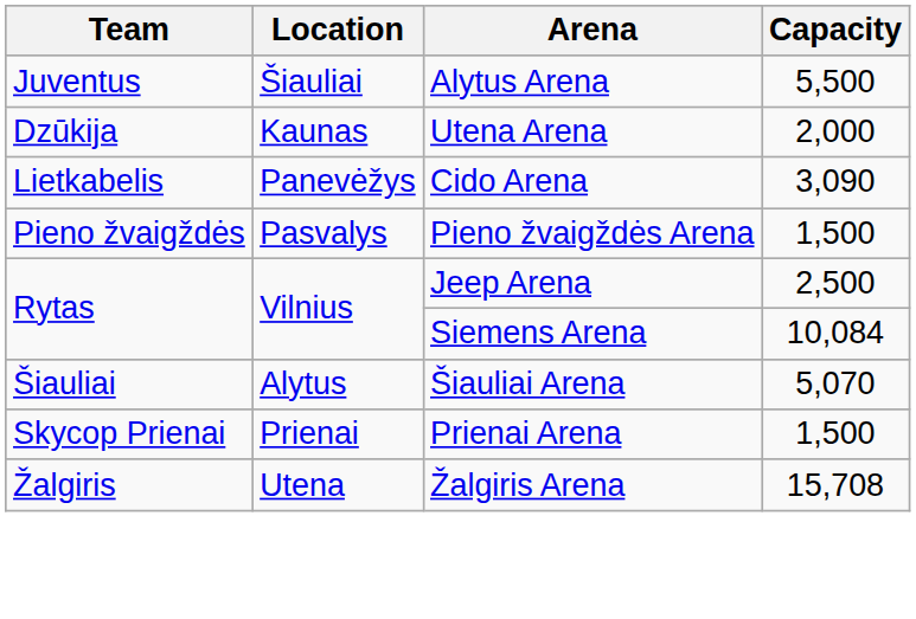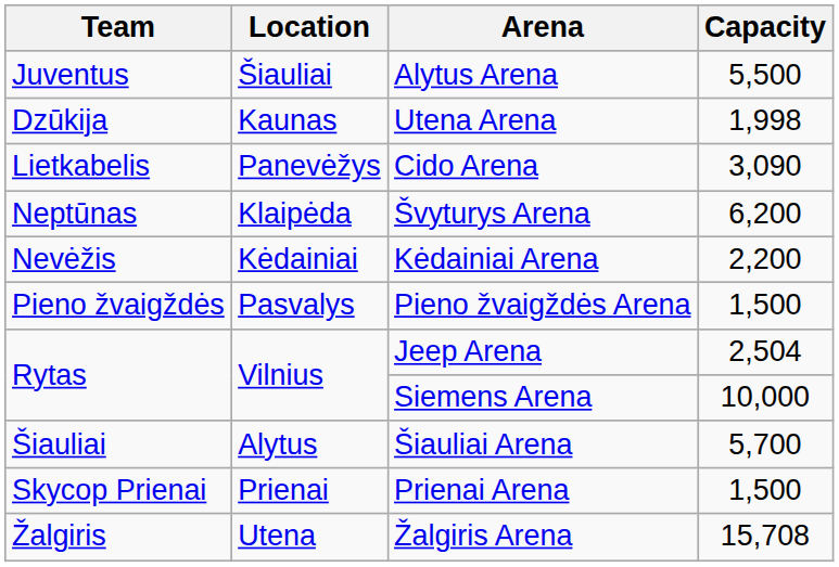 <table class="wikitable sortable" style="text-align:left;">
 <tr>
 <th>Team</th>
 <th>Location</th>
 <th>Arena</th>
 <th>Capacity</th>
 </tr>
 <tr>
 <td><a href='#'>Juventus</a></td>
 <td><a href='#'>Šiauliai</a></td>
 <td><a href='#'>Alytus Arena</a></td>
 <td style="text-align:center;">5,500</td>
 </tr>
 <tr>
 <td><a href='#'>Dzūkija</a></td>
 <td><a href='#'>Kaunas</a></td>
 <td><a href='#'>Utena Arena</a></td>
-<td style="text-align:center;">2,000</td>
+<td style="text-align:center;">1,998</td>
 </tr>
 <tr>
 <td><a href='#'>Lietkabelis</a></td>
 <td><a href='#'>Panevėžys</a></td>
 <td><a href='#'>Cido Arena</a></td>
 <td style="text-align:center;">3,090</td>
+</tr>
+<tr>
+<td><a href='#'>Neptūnas</a></td>
+<td><a href='#'>Klaipėda</a></td>
+<td><a href='#'>Švyturys Arena</a></td>
+<td style="text-align:center;">6,200</td>
+</tr>
+<tr>
+<td><a href='#'>Nevėžis</a></td>
+<td><a href='#'>Kėdainiai</a></td>
+<td><a href='#'>Kėdainiai Arena</a></td>
+<td style="text-align:center;">2,200</td>
 </tr>
 <tr>
 <td><a href='#'>Pieno žvaigždės</a></td>
 <td><a href='#'>Pasvalys</a></td>
 <td><a href='#'>Pieno žvaigždės Arena</a></td>
 <td style="text-align:center;">1,500</td>
 </tr>
 <tr>
 <td rowspan=2><a href='#'>Rytas</a></td>
 <td rowspan=2><a href='#'>Vilnius</a></td>
 <td><a href='#'>Jeep Arena</a></td>
-<td style="text-align:center;">2,500</td>
+<td style="text-align:center;">2,504</td>
 </tr>
 <tr>
 <td><a href='#'>Siemens Arena</a></td>
-<td style="text-align:center;">10,084</td>
+<td style="text-align:center;">10,000</td>
 </tr>
 <tr>
 <td><a href='#'>Šiauliai</a></td>
 <td><a href='#'>Alytus</a></td>
 <td><a href='#'>Šiauliai Arena</a></td>
-<td style="text-align:center;">5,070</td>
+<td style="text-align:center;">5,700</td>
 </tr>
 <tr>
 <td><a href='#'>Skycop Prienai</a></td>
 <td><a href='#'>Prienai</a></td>
 <td><a href='#'>Prienai Arena</a></td>
 <td style="text-align:center;">1,500</td>
 </tr>
 <tr>
 <td><a href='#'>Žalgiris</a></td>
 <td><a href='#'>Utena</a></td>
 <td><a href='#'>Žalgiris Arena</a></td>
 <td style="text-align:center;">15,708</td>
 </tr>
 </table>
